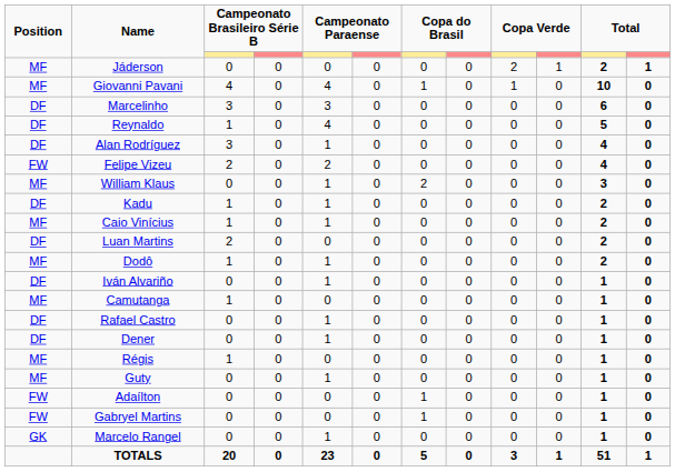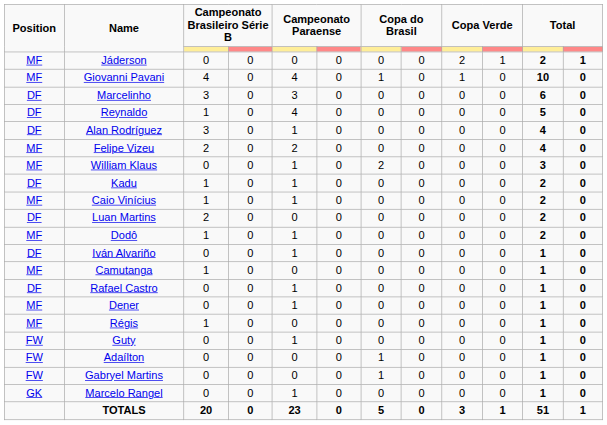 <table class="wikitable" style="text-align:center;">
 <tr style="text-align:center;">
 <td rowspan="2"  style="width:10%; "><strong>Position</strong></td>
 <td rowspan="2"  style="width:20%; "><strong>Name</strong></td>
 <td colspan="2"><strong>Campeonato Brasileiro Série B</strong></td>
 <td colspan="2"><strong>Campeonato Paraense</strong></td>
 <td colspan="2"><strong>Copa do Brasil</strong></td>
 <td colspan="2"><strong>Copa Verde</strong></td>
 <td colspan="2"><strong>Total</strong></td>
 </tr>
 <tr>
 <th style="width:60px; background:#fe9;"></th>
 <th style="width:60px; background:#ff8888;"></th>
 <th style="width:60px; background:#fe9;"></th>
 <th style="width:60px; background:#ff8888;"></th>
 <th style="width:60px; background:#fe9;"></th>
 <th style="width:60px; background:#ff8888;"></th>
 <th style="width:60px; background:#fe9;"></th>
 <th style="width:60px; background:#ff8888;"></th>
 <th style="width:60px; background:#fe9;"></th>
 <th style="width:60px; background:#ff8888;"></th>
 </tr>
 <tr>
 <td><a href='#'>MF</a></td>
 <td><a href='#'>Jáderson</a></td>
 <td>0</td>
 <td>0</td>
 <td>0</td>
 <td>0</td>
 <td>0</td>
 <td>0</td>
 <td>2</td>
 <td>1</td>
 <td><strong>2</strong></td>
 <td><strong>1</strong></td>
 </tr>
 <tr>
 <td><a href='#'>MF</a></td>
 <td><a href='#'>Giovanni Pavani</a></td>
 <td>4</td>
 <td>0</td>
 <td>4</td>
 <td>0</td>
 <td>1</td>
 <td>0</td>
 <td>1</td>
 <td>0</td>
 <td><strong>10</strong></td>
 <td><strong>0</strong></td>
 </tr>
 <tr>
 <td><a href='#'>DF</a></td>
 <td><a href='#'>Marcelinho</a></td>
 <td>3</td>
 <td>0</td>
 <td>3</td>
 <td>0</td>
 <td>0</td>
 <td>0</td>
 <td>0</td>
 <td>0</td>
 <td><strong>6</strong></td>
 <td><strong>0</strong></td>
 </tr>
 <tr>
 <td><a href='#'>DF</a></td>
 <td><a href='#'>Reynaldo</a></td>
 <td>1</td>
 <td>0</td>
 <td>4</td>
 <td>0</td>
 <td>0</td>
 <td>0</td>
 <td>0</td>
 <td>0</td>
 <td><strong>5</strong></td>
 <td><strong>0</strong></td>
 </tr>
 <tr>
 <td><a href='#'>DF</a></td>
 <td><a href='#'>Alan Rodríguez</a></td>
 <td>3</td>
 <td>0</td>
 <td>1</td>
 <td>0</td>
 <td>0</td>
 <td>0</td>
 <td>0</td>
 <td>0</td>
 <td><strong>4</strong></td>
 <td><strong>0</strong></td>
 </tr>
 <tr>
-<td><a href='#'>FW</a></td>
+<td><a href='#'>MF</a></td>
 <td><a href='#'>Felipe Vizeu</a></td>
 <td>2</td>
 <td>0</td>
 <td>2</td>
 <td>0</td>
 <td>0</td>
 <td>0</td>
 <td>0</td>
 <td>0</td>
 <td><strong>4</strong></td>
 <td><strong>0</strong></td>
 </tr>
 <tr>
 <td><a href='#'>MF</a></td>
 <td><a href='#'>William Klaus</a></td>
 <td>0</td>
 <td>0</td>
 <td>1</td>
 <td>0</td>
 <td>2</td>
 <td>0</td>
 <td>0</td>
 <td>0</td>
 <td><strong>3</strong></td>
 <td><strong>0</strong></td>
 </tr>
 <tr>
 <td><a href='#'>DF</a></td>
 <td><a href='#'>Kadu</a></td>
 <td>1</td>
 <td>0</td>
 <td>1</td>
 <td>0</td>
 <td>0</td>
 <td>0</td>
 <td>0</td>
 <td>0</td>
 <td><strong>2</strong></td>
 <td><strong>0</strong></td>
 </tr>
 <tr>
 <td><a href='#'>MF</a></td>
 <td><a href='#'>Caio Vinícius</a></td>
 <td>1</td>
 <td>0</td>
 <td>1</td>
 <td>0</td>
 <td>0</td>
 <td>0</td>
 <td>0</td>
 <td>0</td>
 <td><strong>2</strong></td>
 <td><strong>0</strong></td>
 </tr>
 <tr>
 <td><a href='#'>DF</a></td>
 <td><a href='#'>Luan Martins</a></td>
 <td>2</td>
 <td>0</td>
 <td>0</td>
 <td>0</td>
 <td>0</td>
 <td>0</td>
 <td>0</td>
 <td>0</td>
 <td><strong>2</strong></td>
 <td><strong>0</strong></td>
 </tr>
 <tr>
 <td><a href='#'>MF</a></td>
 <td><a href='#'>Dodô</a></td>
 <td>1</td>
 <td>0</td>
 <td>1</td>
 <td>0</td>
 <td>0</td>
 <td>0</td>
 <td>0</td>
 <td>0</td>
 <td><strong>2</strong></td>
 <td><strong>0</strong></td>
 </tr>
 <tr>
 <td><a href='#'>DF</a></td>
 <td><a href='#'>Iván Alvariño</a></td>
 <td>0</td>
 <td>0</td>
 <td>1</td>
 <td>0</td>
 <td>0</td>
 <td>0</td>
 <td>0</td>
 <td>0</td>
 <td><strong>1</strong></td>
 <td><strong>0</strong></td>
 </tr>
 <tr>
 <td><a href='#'>MF</a></td>
 <td><a href='#'>Camutanga</a></td>
 <td>1</td>
 <td>0</td>
 <td>0</td>
 <td>0</td>
 <td>0</td>
 <td>0</td>
 <td>0</td>
 <td>0</td>
 <td><strong>1</strong></td>
 <td><strong>0</strong></td>
 </tr>
 <tr>
 <td><a href='#'>DF</a></td>
 <td><a href='#'>Rafael Castro</a></td>
 <td>0</td>
 <td>0</td>
 <td>1</td>
 <td>0</td>
 <td>0</td>
 <td>0</td>
 <td>0</td>
 <td>0</td>
 <td><strong>1</strong></td>
 <td><strong>0</strong></td>
 </tr>
 <tr>
-<td><a href='#'>DF</a></td>
+<td><a href='#'>MF</a></td>
 <td><a href='#'>Dener</a></td>
 <td>0</td>
 <td>0</td>
 <td>1</td>
 <td>0</td>
 <td>0</td>
 <td>0</td>
 <td>0</td>
 <td>0</td>
 <td><strong>1</strong></td>
 <td><strong>0</strong></td>
 </tr>
 <tr>
 <td><a href='#'>MF</a></td>
 <td><a href='#'>Régis</a></td>
 <td>1</td>
 <td>0</td>
 <td>0</td>
 <td>0</td>
 <td>0</td>
 <td>0</td>
 <td>0</td>
 <td>0</td>
 <td><strong>1</strong></td>
 <td><strong>0</strong></td>
 </tr>
 <tr>
-<td><a href='#'>MF</a></td>
+<td><a href='#'>FW</a></td>
 <td><a href='#'>Guty</a></td>
 <td>0</td>
 <td>0</td>
 <td>1</td>
 <td>0</td>
 <td>0</td>
 <td>0</td>
 <td>0</td>
 <td>0</td>
 <td><strong>1</strong></td>
 <td><strong>0</strong></td>
 </tr>
 <tr>
 <td><a href='#'>FW</a></td>
 <td><a href='#'>Adaílton</a></td>
 <td>0</td>
 <td>0</td>
 <td>0</td>
 <td>0</td>
 <td>1</td>
 <td>0</td>
 <td>0</td>
 <td>0</td>
 <td><strong>1</strong></td>
 <td><strong>0</strong></td>
 </tr>
 <tr>
 <td><a href='#'>FW</a></td>
 <td><a href='#'>Gabryel Martins</a></td>
 <td>0</td>
 <td>0</td>
 <td>0</td>
 <td>0</td>
 <td>1</td>
 <td>0</td>
 <td>0</td>
 <td>0</td>
 <td><strong>1</strong></td>
 <td><strong>0</strong></td>
 </tr>
 <tr>
 <td><a href='#'>GK</a></td>
 <td><a href='#'>Marcelo Rangel</a></td>
 <td>0</td>
 <td>0</td>
 <td>1</td>
 <td>0</td>
 <td>0</td>
 <td>0</td>
 <td>0</td>
 <td>0</td>
 <td><strong>1</strong></td>
 <td><strong>0</strong></td>
 </tr>
 <tr>
 <td colspan="1"></td>
 <td><strong>TOTALS</strong></td>
 <td><strong>20</strong></td>
 <td><strong>0</strong></td>
 <td><strong>23</strong></td>
 <td><strong>0</strong></td>
 <td><strong>5</strong></td>
 <td><strong>0</strong></td>
 <td><strong>3</strong></td>
 <td><strong>1</strong></td>
 <td><strong>51</strong></td>
 <td><strong>1</strong></td>
 </tr>
 </table>
